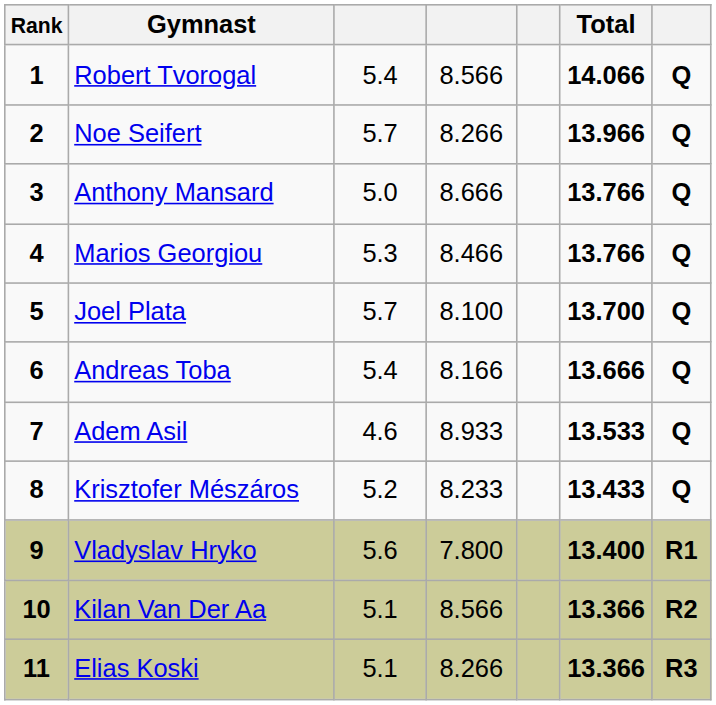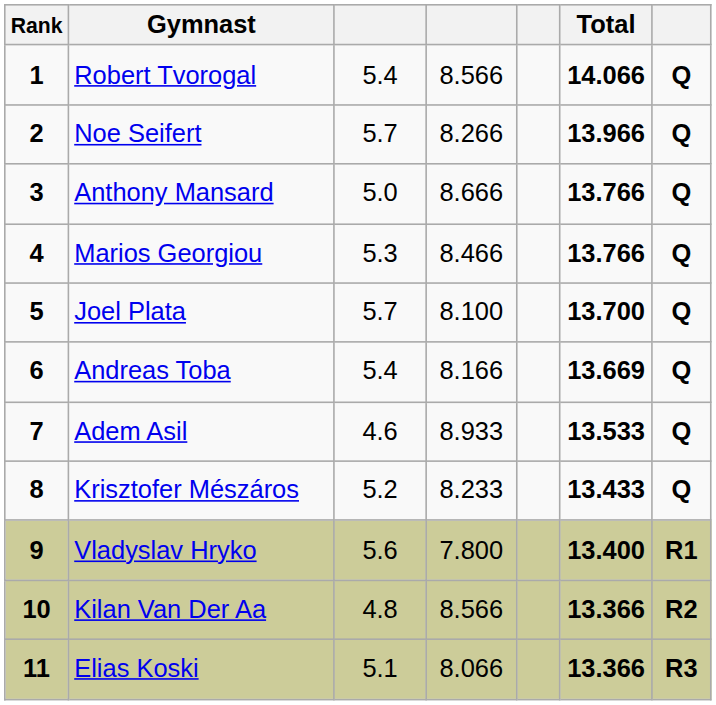 <table style="text-align:center;" class="wikitable sortable">
 <tr>
 <th scope="col" style="width:15px;"><small>Rank</small></th>
 <th scope="col" style="width:160px;">Gymnast</th>
 <th scope="col" style="width:50px;"><small></small></th>
 <th scope="col" style="width:50px;"><small></small></th>
 <th scope="col" style="width:20px;"><small></small></th>
 <th scope="col" style="width:50px;">Total</th>
 <th scope="col" style="width:30px;"><small></small></th>
 </tr>
 <tr>
 <td scope="row" style="text-align:center"><strong>1</strong></td>
 <td style="height:30px; text-align:left;"> <a href='#'>Robert Tvorogal</a></td>
 <td>5.4</td>
 <td>8.566</td>
 <td></td>
 <td><strong>14.066</strong></td>
 <td><strong>Q</strong></td>
 </tr>
 <tr>
 <td scope="row" style="text-align:center"><strong>2</strong></td>
 <td style="height:30px; text-align:left;"> <a href='#'>Noe Seifert</a></td>
 <td>5.7</td>
 <td>8.266</td>
 <td></td>
 <td><strong>13.966</strong></td>
 <td><strong>Q</strong></td>
 </tr>
 <tr>
 <td scope="row" style="text-align:center"><strong>3</strong></td>
 <td style="height:30px; text-align:left;"> <a href='#'>Anthony Mansard</a></td>
 <td>5.0</td>
 <td>8.666</td>
 <td></td>
 <td><strong>13.766</strong></td>
 <td><strong>Q</strong></td>
 </tr>
 <tr>
 <td scope="row" style="text-align:center"><strong>4</strong></td>
 <td style="height:30px; text-align:left;"> <a href='#'>Marios Georgiou</a></td>
 <td>5.3</td>
 <td>8.466</td>
 <td></td>
 <td><strong>13.766</strong></td>
 <td><strong>Q</strong></td>
 </tr>
 <tr>
 <td scope="row" style="text-align:center"><strong>5</strong></td>
 <td style="height:30px; text-align:left;"> <a href='#'>Joel Plata</a></td>
 <td>5.7</td>
 <td>8.100</td>
 <td></td>
 <td><strong>13.700</strong></td>
 <td><strong>Q</strong></td>
 </tr>
 <tr>
 <td scope="row" style="text-align:center"><strong>6</strong></td>
 <td style="height:30px; text-align:left;"> <a href='#'>Andreas Toba</a></td>
 <td>5.4</td>
 <td>8.166</td>
 <td></td>
-<td><strong>13.666</strong></td>
+<td><strong>13.669</strong></td>
 <td><strong>Q</strong></td>
 </tr>
 <tr>
 <td scope="row" style="text-align:center"><strong>7</strong></td>
 <td style="height:30px; text-align:left;"> <a href='#'>Adem Asil</a></td>
 <td>4.6</td>
 <td>8.933</td>
 <td></td>
 <td><strong>13.533</strong></td>
 <td><strong>Q</strong></td>
 </tr>
 <tr>
 <td scope="row" style="text-align:center"><strong>8</strong></td>
 <td style="height:30px; text-align:left;"> <a href='#'>Krisztofer Mészáros</a></td>
 <td>5.2</td>
 <td>8.233</td>
 <td></td>
 <td><strong>13.433</strong></td>
 <td><strong>Q</strong></td>
 </tr>
 <tr style="background:#cccc99;">
 <td scope="row" style="text-align:center"><strong>9</strong></td>
 <td style="height:30px; text-align:left;"> <a href='#'>Vladyslav Hryko</a></td>
 <td>5.6</td>
 <td>7.800</td>
 <td></td>
 <td><strong>13.400</strong></td>
 <td><strong>R1</strong></td>
 </tr>
 <tr style="background:#cccc99;">
 <td scope="row" style="text-align:center"><strong>10</strong></td>
 <td style="height:30px; text-align:left;"> <a href='#'>Kilan Van Der Aa</a></td>
-<td>5.1</td>
+<td>4.8</td>
 <td>8.566</td>
 <td></td>
 <td><strong>13.366</strong></td>
 <td><strong>R2</strong></td>
 </tr>
 <tr style="background:#cccc99;">
 <td scope="row" style="text-align:center"><strong>11</strong></td>
 <td style="height:30px; text-align:left;"> <a href='#'>Elias Koski</a></td>
 <td>5.1</td>
-<td>8.266</td>
+<td>8.066</td>
 <td></td>
 <td><strong>13.366</strong></td>
 <td><strong>R3</strong></td>
 </tr>
 </table>
